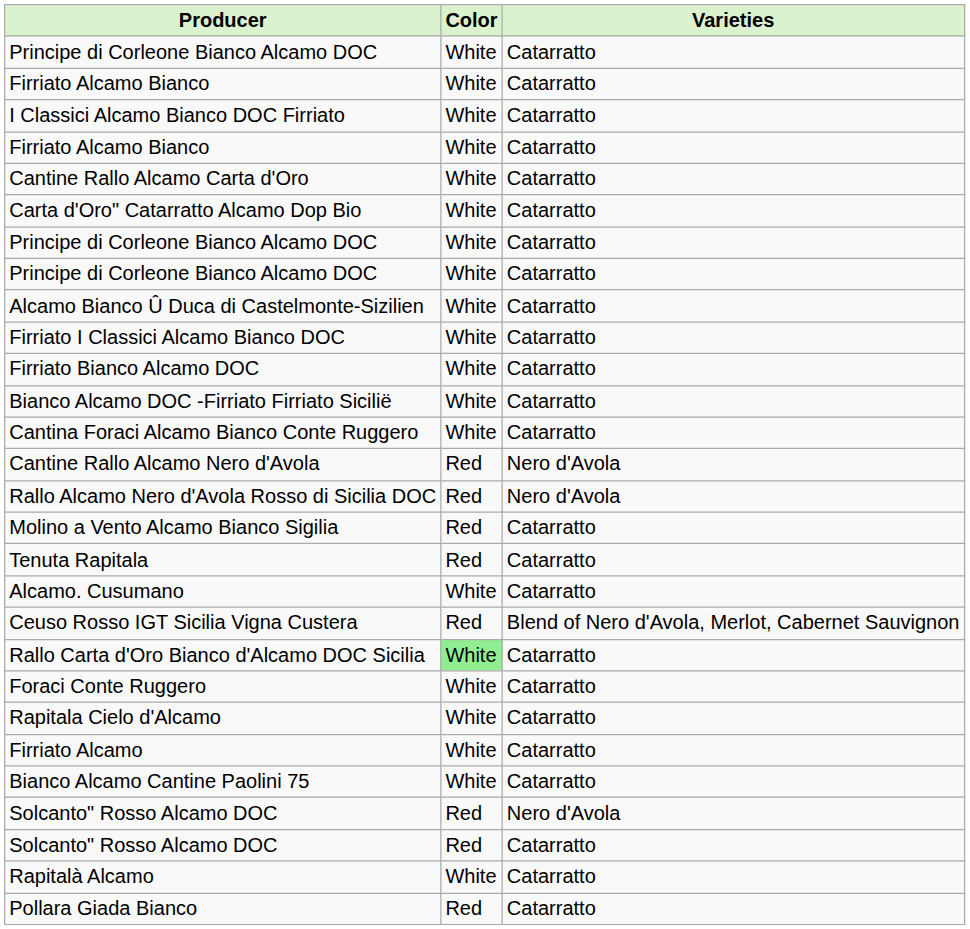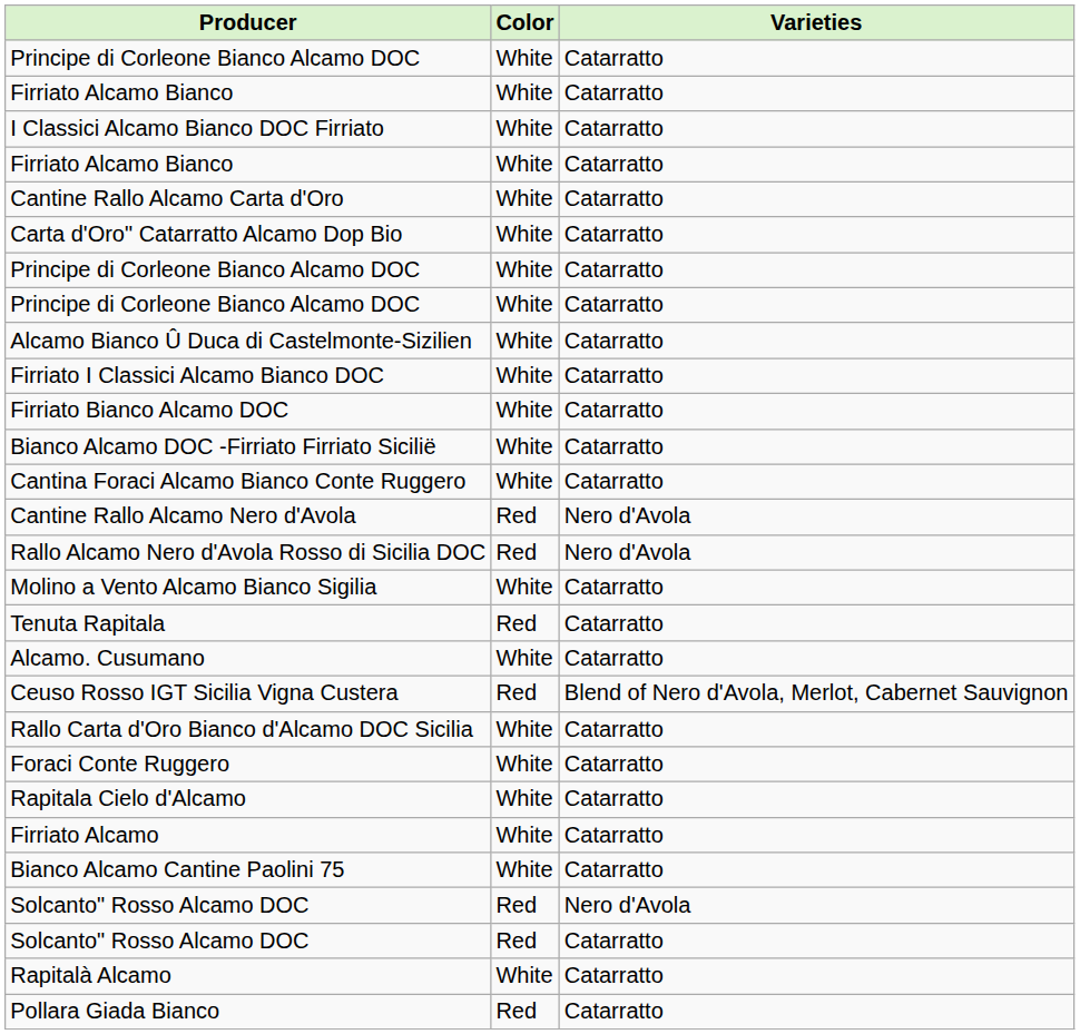 <table class="wikitable sortable" style="text-align:left;">
 <tr>
 <th style="background-color: #DAF2CE">Producer</th>
 <th style="background-color: #DAF2CE">Color</th>
 <th style="background-color: #DAF2CE">Varieties</th>
 </tr>
 <tr>
 <td>Principe di Corleone Bianco Alcamo DOC</td>
 <td>White</td>
 <td>Catarratto</td>
 </tr>
 <tr>
 <td>Firriato Alcamo Bianco</td>
 <td>White</td>
 <td>Catarratto</td>
 </tr>
 <tr>
 <td>I Classici Alcamo Bianco DOC Firriato</td>
 <td>White</td>
 <td>Catarratto</td>
 </tr>
 <tr>
 <td>Firriato Alcamo Bianco</td>
 <td>White</td>
 <td>Catarratto</td>
 </tr>
 <tr>
 <td>Cantine Rallo Alcamo Carta d'Oro</td>
 <td>White</td>
 <td>Catarratto</td>
 </tr>
 <tr>
 <td>Carta d'Oro" Catarratto Alcamo Dop Bio</td>
 <td>White</td>
 <td>Catarratto</td>
 </tr>
 <tr>
 <td>Principe di Corleone Bianco Alcamo DOC</td>
 <td>White</td>
 <td>Catarratto</td>
 </tr>
 <tr>
 <td>Principe di Corleone Bianco Alcamo DOC</td>
 <td>White</td>
 <td>Catarratto</td>
 </tr>
 <tr>
 <td>Alcamo Bianco Û Duca di Castelmonte-Sizilien</td>
 <td>White</td>
 <td>Catarratto</td>
 </tr>
 <tr>
 <td>Firriato I Classici Alcamo Bianco DOC</td>
 <td>White</td>
 <td>Catarratto</td>
 </tr>
 <tr>
 <td>Firriato Bianco Alcamo DOC</td>
 <td>White</td>
 <td>Catarratto</td>
 </tr>
 <tr>
 <td>Bianco Alcamo DOC -Firriato Firriato Sicilië</td>
 <td>White</td>
 <td>Catarratto</td>
 </tr>
 <tr>
 <td>Cantina Foraci Alcamo Bianco Conte Ruggero</td>
 <td>White</td>
 <td>Catarratto</td>
 </tr>
 <tr>
 <td>Cantine Rallo Alcamo Nero d'Avola</td>
 <td>Red</td>
 <td>Nero d'Avola</td>
 </tr>
 <tr>
 <td>Rallo Alcamo Nero d'Avola Rosso di Sicilia DOC</td>
 <td>Red</td>
 <td>Nero d'Avola</td>
 </tr>
 <tr>
 <td>Molino a Vento Alcamo Bianco Sigilia</td>
-<td>Red</td>
+<td>White</td>
 <td>Catarratto</td>
 </tr>
 <tr>
 <td>Tenuta Rapitala</td>
 <td>Red</td>
 <td>Catarratto</td>
 </tr>
 <tr>
 <td>Alcamo. Cusumano</td>
 <td>White</td>
 <td>Catarratto</td>
 </tr>
 <tr>
 <td>Ceuso Rosso IGT Sicilia Vigna Custera</td>
 <td>Red</td>
 <td>Blend of Nero d'Avola, Merlot, Cabernet Sauvignon</td>
 </tr>
 <tr>
 <td>Rallo Carta d'Oro Bianco d'Alcamo DOC Sicilia</td>
-<td style="background: lightgreen;">White</td>
+<td>White</td>
 <td>Catarratto</td>
 </tr>
 <tr>
 <td>Foraci Conte Ruggero</td>
 <td>White</td>
 <td>Catarratto</td>
 </tr>
 <tr>
 <td>Rapitala Cielo d'Alcamo</td>
 <td>White</td>
 <td>Catarratto</td>
 </tr>
 <tr>
 <td>Firriato Alcamo</td>
 <td>White</td>
 <td>Catarratto</td>
 </tr>
 <tr>
 <td>Bianco Alcamo Cantine Paolini 75</td>
 <td>White</td>
 <td>Catarratto</td>
 </tr>
 <tr>
 <td>Solcanto" Rosso Alcamo DOC</td>
 <td>Red</td>
 <td>Nero d'Avola</td>
 </tr>
 <tr>
 <td>Solcanto" Rosso Alcamo DOC</td>
 <td>Red</td>
 <td>Catarratto</td>
 </tr>
 <tr>
 <td>Rapitalà Alcamo</td>
 <td>White</td>
 <td>Catarratto</td>
 </tr>
 <tr>
 <td>Pollara Giada Bianco</td>
 <td>Red</td>
 <td>Catarratto</td>
 </tr>
 <tr>
 </tr>
 </table>
